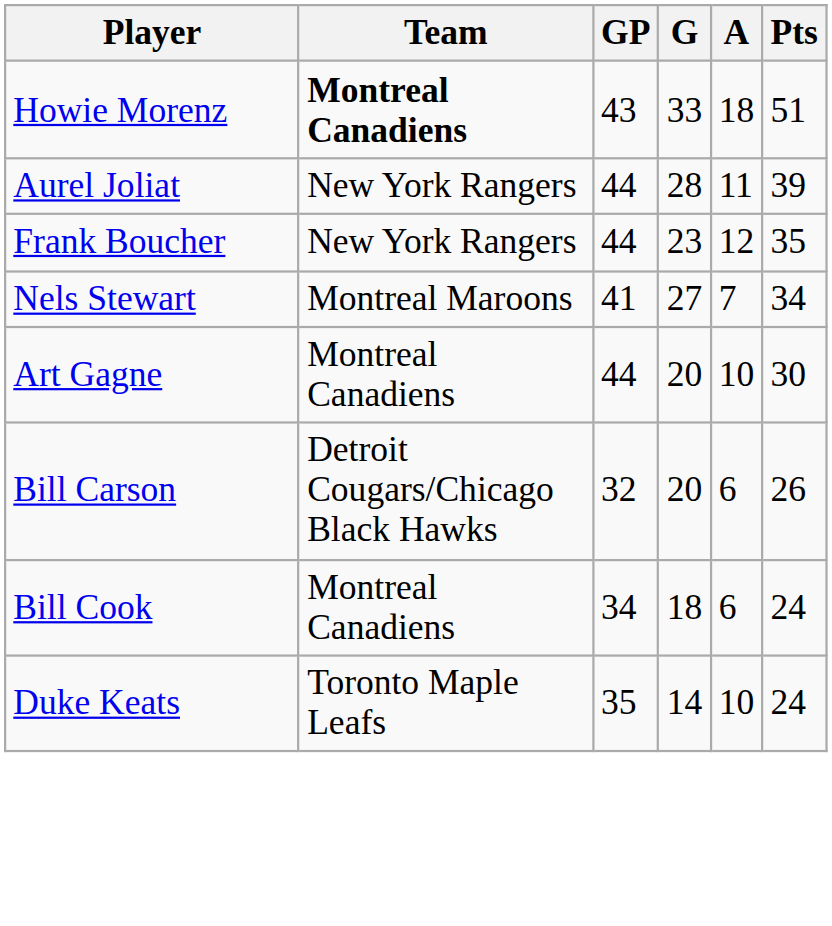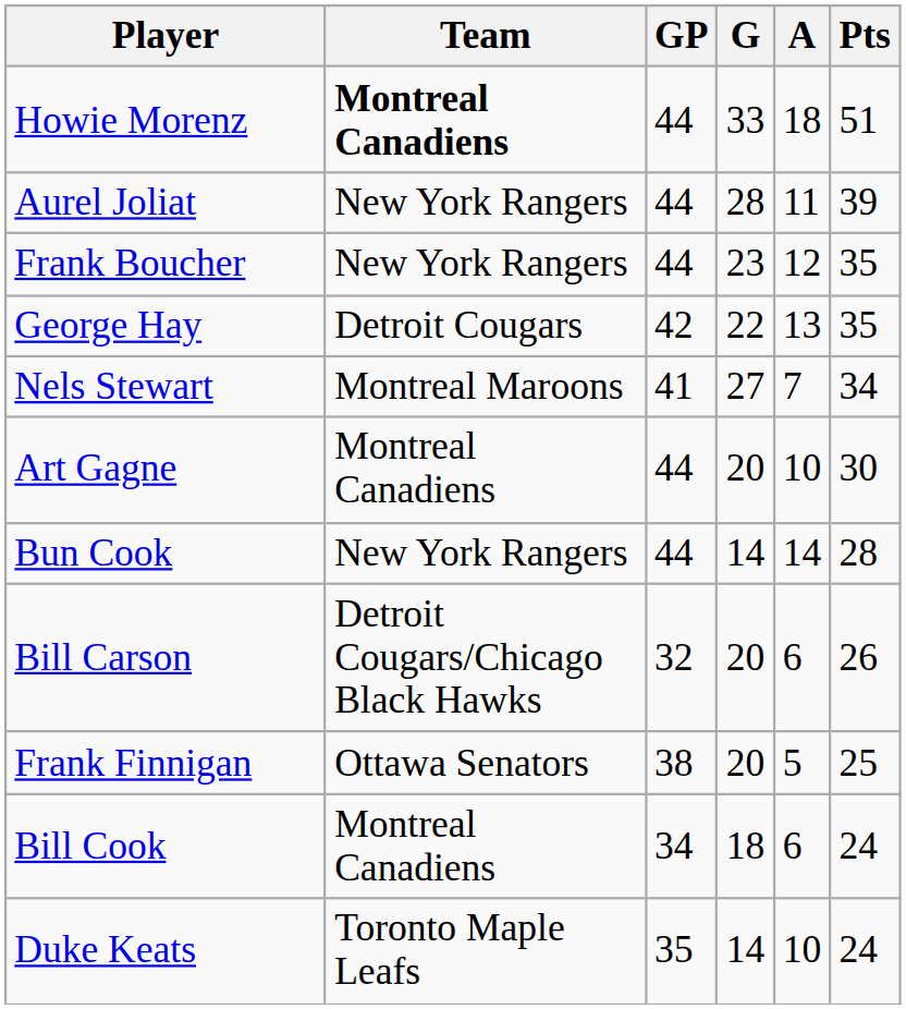 <table class="wikitable">
 <tr>
 <th bgcolor="#DDDDFF" width="125">Player</th>
 <th bgcolor="#DDDDFF" width="125">Team</th>
 <th bgcolor="#DDDDFF" width="5">GP</th>
 <th bgcolor="#DDDDFF" width="5">G</th>
 <th bgcolor="#DDDDFF" width="5">A</th>
 <th bgcolor="#DDDDFF" width="5">Pts</th>
 </tr>
 <tr>
 <td><a href='#'>Howie Morenz</a></td>
 <td><strong>Montreal Canadiens</strong></td>
-<td>43</td>
+<td>44</td>
 <td>33</td>
 <td>18</td>
 <td>51</td>
 </tr>
 <tr>
 <td><a href='#'>Aurel Joliat</a></td>
 <td>New York Rangers</td>
 <td>44</td>
 <td>28</td>
 <td>11</td>
 <td>39</td>
 </tr>
 <tr>
 <td><a href='#'>Frank Boucher</a></td>
 <td>New York Rangers</td>
 <td>44</td>
 <td>23</td>
 <td>12</td>
 <td>35</td>
 </tr>
 <tr>
+<td><a href='#'>George Hay</a></td>
+<td>Detroit Cougars</td>
+<td>42</td>
+<td>22</td>
+<td>13</td>
+<td>35</td>
+</tr>
+<tr>
 <td><a href='#'>Nels Stewart</a></td>
 <td>Montreal Maroons</td>
 <td>41</td>
 <td>27</td>
 <td>7</td>
 <td>34</td>
 </tr>
 <tr>
 <td><a href='#'>Art Gagne</a></td>
 <td>Montreal Canadiens</td>
 <td>44</td>
 <td>20</td>
 <td>10</td>
 <td>30</td>
 </tr>
 <tr>
+<td><a href='#'>Bun Cook</a></td>
+<td>New York Rangers</td>
+<td>44</td>
+<td>14</td>
+<td>14</td>
+<td>28</td>
+</tr>
+<tr>
 <td><a href='#'>Bill Carson</a></td>
 <td>Detroit Cougars/Chicago Black Hawks</td>
 <td>32</td>
 <td>20</td>
 <td>6</td>
 <td>26</td>
+</tr>
+<tr>
+<td><a href='#'>Frank Finnigan</a></td>
+<td>Ottawa Senators</td>
+<td>38</td>
+<td>20</td>
+<td>5</td>
+<td>25</td>
 </tr>
 <tr>
 <td><a href='#'>Bill Cook</a></td>
 <td>Montreal Canadiens</td>
 <td>34</td>
 <td>18</td>
 <td>6</td>
 <td>24</td>
 </tr>
 <tr>
 <td><a href='#'>Duke Keats</a></td>
 <td>Toronto Maple Leafs</td>
 <td>35</td>
 <td>14</td>
 <td>10</td>
 <td>24</td>
 </tr>
 </table>
